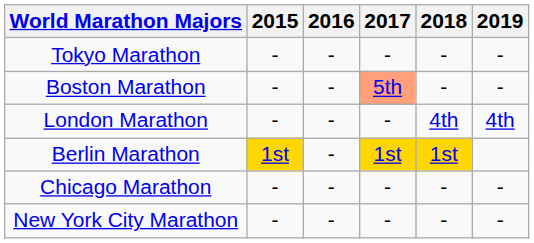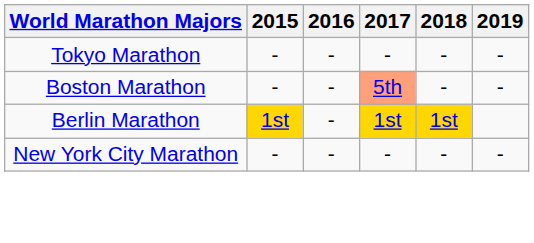 <table class="wikitable" style="text-align:center;">
 <tr>
 <th><a href='#'>World Marathon Majors</a></th>
 <th>2015</th>
 <th>2016</th>
 <th>2017</th>
 <th>2018</th>
 <th>2019</th>
 </tr>
 <tr>
 <td><a href='#'>Tokyo Marathon</a></td>
 <td>-</td>
 <td>-</td>
 <td>-</td>
 <td>-</td>
 <td>-</td>
 </tr>
 <tr>
 <td><a href='#'>Boston Marathon</a></td>
 <td>-</td>
 <td>-</td>
 <td style="background: lightsalmon;"><a href='#'>5th</a></td>
 <td>-</td>
 <td>-</td>
 </tr>
 <tr>
-<td><a href='#'>London Marathon</a></td>
-<td>-</td>
-<td>-</td>
-<td>-</td>
-<td><a href='#'>4th</a></td>
-<td><a href='#'>4th</a></td>
-</tr>
-<tr>
 <td><a href='#'>Berlin Marathon</a></td>
 <td style="background: gold;"><a href='#'>1st</a></td>
 <td>-</td>
 <td style="background: gold;"><a href='#'>1st</a></td>
 <td style="background: gold;"><a href='#'>1st</a></td>
 <td></td>
-</tr>
-<tr>
-<td><a href='#'>Chicago Marathon</a></td>
-<td>-</td>
-<td>-</td>
-<td>-</td>
-<td>-</td>
-<td>-</td>
 </tr>
 <tr>
 <td><a href='#'>New York City Marathon</a></td>
 <td>-</td>
 <td>-</td>
 <td>-</td>
 <td>-</td>
 <td>-</td>
 </tr>
 </table>
